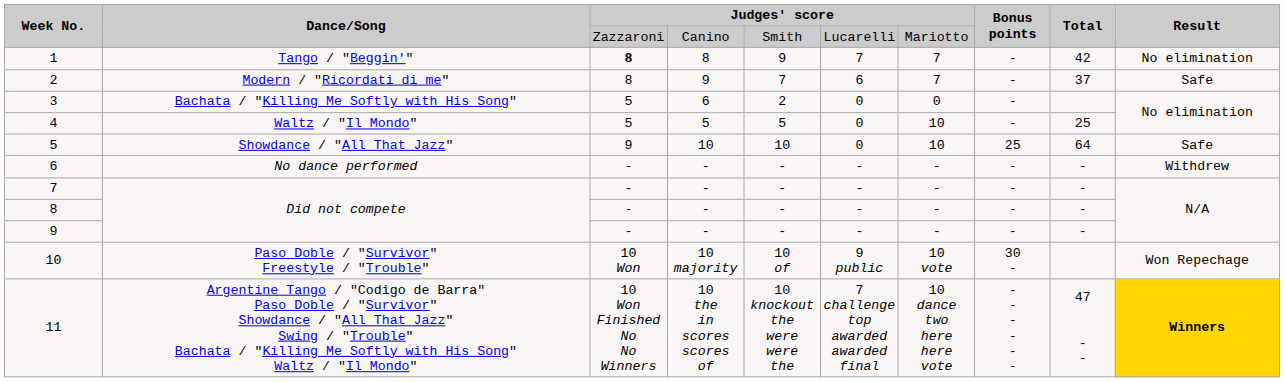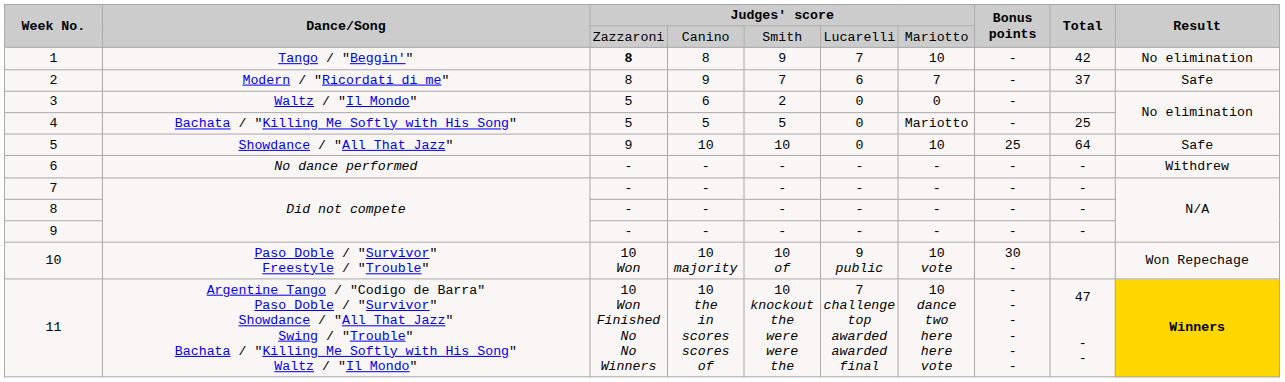 <table class="wikitable collapsible">
 <tr>
 <th rowspan="2" style="background:#ccc; text-align:Center;"><strong>Week No.</strong></th>
 <th rowspan="2" style="background:#ccc; text-align:Center;"><strong>Dance/Song</strong></th>
 <th colspan="5" style="background:#ccc; text-align:Center;"><strong>Judges' score</strong></th>
 <th rowspan="2" style="background:#ccc; text-align:Center;"><strong>Bonus<br>points</strong></th>
 <th rowspan="2" style="background:#ccc; text-align:Center;"><strong>Total</strong></th>
 <th rowspan="2" style="background:#ccc; text-align:Center;"><strong>Result</strong></th>
 </tr>
 <tr style="text-align:center; background:#ccc;">
 <td style="width:6%; ">Zazzaroni</td>
 <td style="width:6%; ">Canino</td>
 <td style="width:6%; ">Smith</td>
 <td style="width:6%; ">Lucarelli</td>
 <td style="width:6%; ">Mariotto</td>
 </tr>
 <tr style="text-align:center; background:#faf6f6;">
 <td>1</td>
 <td><a href='#'>Tango</a> / "<a href='#'>Beggin'</a>"</td>
 <td><strong>8</strong></td>
 <td>8</td>
 <td>9</td>
 <td>7</td>
-<td>7</td>
+<td>10</td>
 <td>-</td>
 <td>42</td>
 <td>No elimination</td>
 </tr>
 <tr style="text-align:center; background:#faf6f6;">
 <td>2</td>
 <td><a href='#'>Modern</a> / "<a href='#'>Ricordati di me</a>"</td>
 <td>8</td>
 <td>9</td>
 <td>7</td>
 <td>6</td>
 <td>7</td>
 <td>-</td>
 <td>37</td>
 <td>Safe</td>
 </tr>
 <tr style="text-align:center; background:#faf6f6;">
 <td>3</td>
-<td><a href='#'>Bachata</a> / "<a href='#'>Killing Me Softly with His Song</a>"</td>
+<td><a href='#'>Waltz</a> / "<a href='#'>Il Mondo</a>"</td>
 <td>5</td>
 <td>6</td>
 <td>2</td>
 <td>0</td>
 <td>0</td>
 <td>-</td>
 <td></td>
 <td rowspan="2">No elimination</td>
 </tr>
 <tr style="text-align:center; background:#faf6f6;">
 <td>4</td>
-<td><a href='#'>Waltz</a> / "<a href='#'>Il Mondo</a>"</td>
+<td><a href='#'>Bachata</a> / "<a href='#'>Killing Me Softly with His Song</a>"</td>
 <td>5</td>
 <td>5</td>
 <td>5</td>
 <td>0</td>
-<td>10</td>
+<td style="width:6%; ">Mariotto</td>
 <td>-</td>
 <td>25</td>
 </tr>
 <tr style="text-align:center; background:#faf6f6;">
 <td>5</td>
 <td><a href='#'>Showdance</a> / "<a href='#'>All That Jazz</a>"</td>
 <td>9</td>
 <td>10</td>
 <td>10</td>
 <td>0</td>
 <td>10</td>
 <td>25</td>
 <td>64</td>
 <td>Safe</td>
 </tr>
 <tr style="text-align:center; background:#faf6f6;">
 <td>6</td>
 <td><em>No dance performed</em></td>
 <td>-</td>
 <td>-</td>
 <td>-</td>
 <td>-</td>
 <td>-</td>
 <td>-</td>
 <td>-</td>
 <td>Withdrew</td>
 </tr>
 <tr style="text-align:center; background:#faf6f6;">
 <td>7</td>
 <td rowspan="3"><em>Did not compete</em></td>
 <td>-</td>
 <td>-</td>
 <td>-</td>
 <td>-</td>
 <td>-</td>
 <td>-</td>
 <td>-</td>
 <td rowspan="3">N/A</td>
 </tr>
 <tr style="text-align:center; background:#faf6f6;">
 <td>8</td>
 <td>-</td>
 <td>-</td>
 <td>-</td>
 <td>-</td>
 <td>-</td>
 <td>-</td>
 <td>-</td>
 </tr>
 <tr style="text-align:center; background:#faf6f6;">
 <td>9</td>
 <td>-</td>
 <td>-</td>
 <td>-</td>
 <td>-</td>
 <td>-</td>
 <td>-</td>
 <td>-</td>
 </tr>
 <tr style="text-align:center; background:#faf6f6;">
 <td>10</td>
 <td><a href='#'>Paso Doble</a> / "<a href='#'>Survivor</a>"<br><a href='#'>Freestyle</a> / "<a href='#'>Trouble</a>"</td>
 <td>10<br><em>Won</em></td>
 <td>10<br><em>majority</em></td>
 <td>10<br><em>of</em></td>
 <td>9<br><em>public</em></td>
 <td>10<br><em>vote</em></td>
 <td>30<br>-</td>
 <td><br></td>
 <td>Won Repechage</td>
 </tr>
 <tr style="text-align:center; background:#faf6f6;">
 <td>11</td>
 <td><a href='#'>Argentine Tango</a> / "Codigo de Barra"<br><a href='#'>Paso Doble</a> / "<a href='#'>Survivor</a>"<br><a href='#'>Showdance</a> / "<a href='#'>All That Jazz</a>"<br><a href='#'>Swing</a> / "<a href='#'>Trouble</a>"<br><a href='#'>Bachata</a> / "<a href='#'>Killing Me Softly with His Song</a>"<br><a href='#'>Waltz</a> / "<a href='#'>Il Mondo</a>"</td>
 <td>10<br><em>Won</em><br><em>Finished<br>No<br>No<br>Winners</em></td>
 <td>10<br><em>the</em><br><em>in<br>scores<br>scores<br>of</em></td>
 <td>10<br><em>knockout</em><br><em>the<br>were<br>were<br>the</em></td>
 <td>7<br><em>challenge</em><br><em>top<br>awarded<br>awarded<br>final</em></td>
 <td>10<br><em>dance</em><br><em>two<br>here<br>here<br>vote</em></td>
 <td>-<br>-<br>-<br>-<br>-<br>-</td>
 <td>47<br><br>  <br>-<br>-<br></td>
 <td bgcolor=gold><strong>Winners</strong></td>
 </tr>
 </table>
